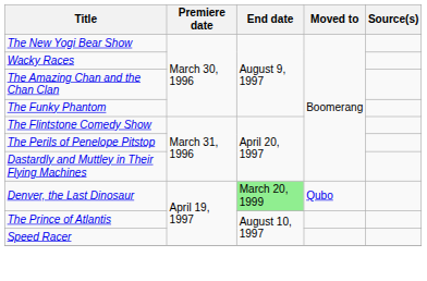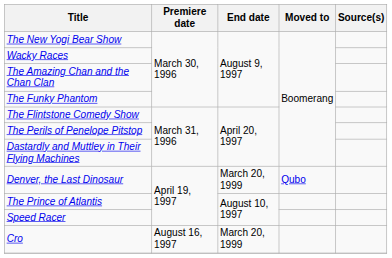 <table class="wikitable sortable">
 <tr>
 <th>Title</th>
 <th>Premiere date</th>
 <th>End date</th>
 <th>Moved to</th>
 <th>Source(s)</th>
 </tr>
 <tr>
 <td><em><a href='#'>The New Yogi Bear Show</a></em></td>
 <td rowspan=4>March 30, 1996</td>
 <td rowspan=4>August 9, 1997</td>
 <td rowspan=7>Boomerang</td>
 <td></td>
 </tr>
 <tr>
 <td><em><a href='#'>Wacky Races</a></em></td>
 <td></td>
 </tr>
 <tr>
 <td><em><a href='#'>The Amazing Chan and the Chan Clan</a></em></td>
 <td></td>
 </tr>
 <tr>
 <td><em><a href='#'>The Funky Phantom</a></em></td>
 <td></td>
 </tr>
 <tr>
 <td><em><a href='#'>The Flintstone Comedy Show</a></em></td>
 <td rowspan=3>March 31, 1996</td>
 <td rowspan=3>April 20, 1997</td>
 <td></td>
 </tr>
 <tr>
 <td><em><a href='#'>The Perils of Penelope Pitstop</a></em></td>
 <td></td>
 </tr>
 <tr>
 <td><em><a href='#'>Dastardly and Muttley in Their Flying Machines</a></em></td>
 <td></td>
 </tr>
 <tr>
 <td><em><a href='#'>Denver, the Last Dinosaur</a></em></td>
 <td rowspan=3>April 19, 1997</td>
-<td style="background: lightgreen;">March 20, 1999</td>
+<td>March 20, 1999</td>
 <td><a href='#'>Qubo</a></td>
 <td></td>
 </tr>
 <tr>
 <td><em><a href='#'>The Prince of Atlantis</a></em></td>
 <td rowspan=2>August 10, 1997</td>
 <td></td>
 <td></td>
 </tr>
 <tr>
 <td><em><a href='#'>Speed Racer</a></em></td>
 <td></td>
 <td></td>
 </tr>
 <tr>
+<td><em><a href='#'>Cro</a></em></td>
+<td>August 16, 1997</td>
+<td>March 20, 1999</td>
+<td></td>
+<td></td>
+</tr>
+<tr>
 </tr>
 </table>
